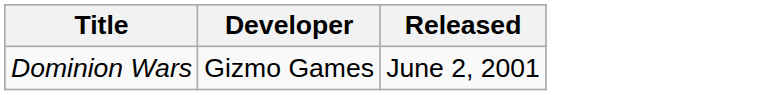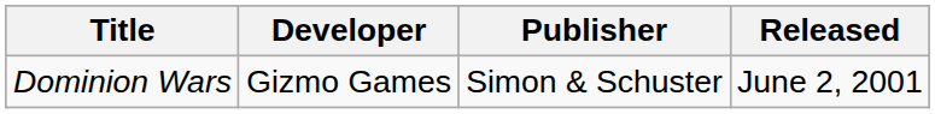 <table class="wikitable">
 <tr>
 <th>Title</th>
 <th>Developer</th>
+<th>Publisher</th>
 <th>Released</th>
 </tr>
 <tr>
 <td><em>Dominion Wars</em></td>
 <td>Gizmo Games</td>
+<td>Simon & Schuster</td>
 <td>June 2, 2001</td>
 </tr>
 </table>
